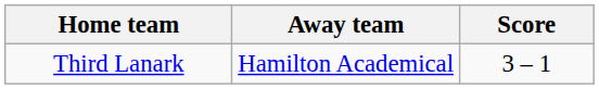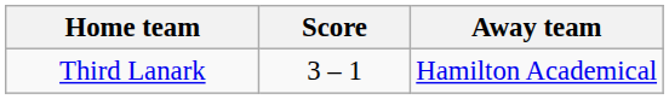 <table class="wikitable" style="text-align: center">
 <tr>
 <th width=140>Home team</th>
+<th width=80>Score</th>
 <th width=140>Away team</th>
-<th width=80>Score</th>
 </tr>
 <tr>
 <td><a href='#'>Third Lanark</a></td>
+<td>3 – 1</td>
 <td><a href='#'>Hamilton Academical</a></td>
-<td>3 – 1</td>
 </tr>
 </table>
